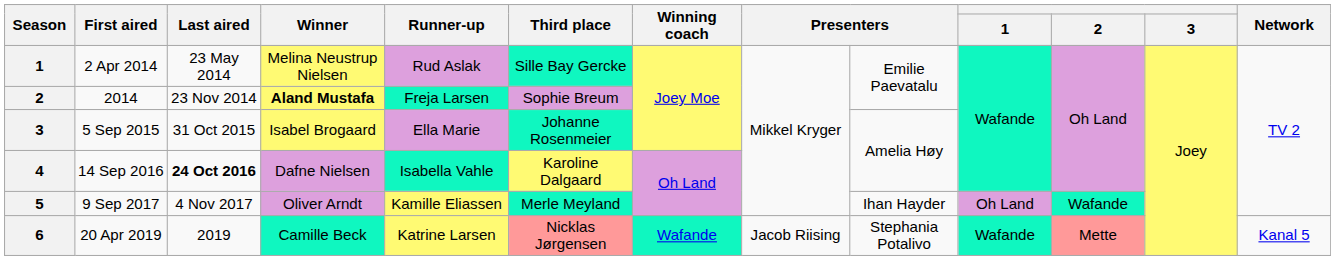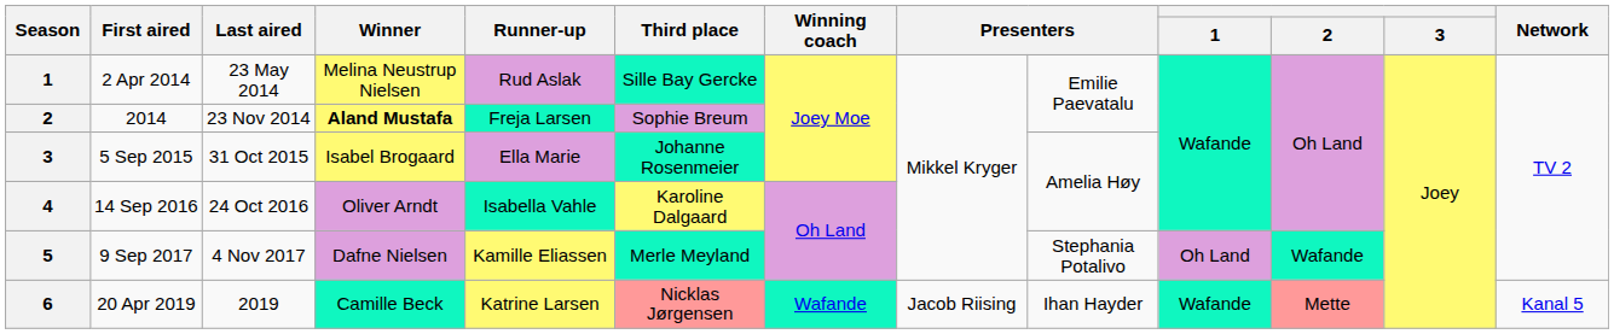 <table class="wikitable" style="text-align:center; font-size:90%; line-height:16px; width:100%">
 <tr>
 <th rowspan="2" scope="col" width="04%">Season</th>
 <th rowspan="2" scope="col" width="06%">First aired</th>
 <th rowspan="2" scope="col" width="06%">Last aired</th>
 <th rowspan="2" scope="col" width="08%">Winner</th>
 <th rowspan="2" scope="col" width="08%">Runner-up</th>
 <th rowspan="2" scope="col" width="08%">Third place</th>
 <th rowspan="2" scope="col" width="07%">Winning coach</th>
 <th rowspan="2" colspan="2" width="07%">Presenters</th>
 <th colspan="3" scope="col" width="20%"></th>
 <th rowspan="2" scope="col" width="06%">Network</th>
 </tr>
 <tr>
 <th width="6%">1</th>
 <th width="6%">2</th>
 <th width="6%">3</th>
 </tr>
 <tr>
 <th>1</th>
 <td>2 Apr 2014</td>
 <td>23 May 2014</td>
 <td style="background:#fffa73">Melina Neustrup Nielsen</td>
 <td style="background:#dda0dd">Rud Aslak</td>
 <td style="background:#0ff7c0">Sille Bay Gercke</td>
 <td style="background:#fffa73" rowspan="3"><a href='#'>Joey Moe</a></td>
 <td rowspan="5" width="7%">Mikkel Kryger</td>
 <td rowspan="2" width="7%">Emilie Paevatalu</td>
 <td bgcolor="#0ff7c0" rowspan="4">Wafande</td>
 <td bgcolor="#dda0dd" rowspan="4">Oh Land</td>
 <td bgcolor="#fffa73" rowspan="6">Joey</td>
 <td rowspan="5"><a href='#'>TV 2</a></td>
 </tr>
 <tr>
 <th>2</th>
 <td> 2014</td>
 <td>23 Nov 2014</td>
 <td style="background:#fffa73"><strong>Aland Mustafa</strong></td>
 <td style="background:#0ff7c0">Freja Larsen</td>
 <td style="background:#dda0dd">Sophie Breum</td>
 </tr>
 <tr>
 <th>3</th>
 <td>5 Sep 2015</td>
 <td>31 Oct 2015</td>
 <td style="background:#fffa73">Isabel Brogaard</td>
 <td style="background:#dda0dd">Ella Marie</td>
 <td style="background:#0ff7c0">Johanne Rosenmeier</td>
 <td rowspan="2">Amelia Høy</td>
 </tr>
 <tr>
 <th>4</th>
 <td>14 Sep 2016</td>
-<td><strong>24 Oct 2016</strong></td>
-<td style="background:#dda0dd">Dafne Nielsen</td>
+<td>24 Oct 2016</td>
+<td style="background:#dda0dd">Oliver Arndt</td>
 <td style="background:#0ff7c0">Isabella Vahle</td>
 <td style="background:#fffa73">Karoline Dalgaard</td>
 <td style="background:#dda0dd" rowspan="2"><a href='#'>Oh Land</a></td>
 </tr>
 <tr>
 <th>5</th>
 <td>9 Sep 2017</td>
 <td>4 Nov 2017</td>
-<td style="background:#dda0dd">Oliver Arndt</td>
+<td style="background:#dda0dd">Dafne Nielsen</td>
 <td style="background:#fffa73">Kamille Eliassen</td>
 <td style="background:#0ff7c0">Merle Meyland</td>
-<td rowspan="1">Ihan Hayder</td>
+<td>Stephania Potalivo</td>
 <td style="background:#dda0dd">Oh Land</td>
 <td style="background:#0ff7c0">Wafande</td>
 </tr>
 <tr>
 <th>6</th>
 <td>20 Apr 2019</td>
 <td> 2019</td>
 <td style="background:#0ff7c0">Camille Beck</td>
 <td style="background:#fffa73">Katrine Larsen</td>
 <td style="background:#ff9999">Nicklas Jørgensen</td>
 <td style="background:#0ff7c0"><a href='#'>Wafande</a></td>
 <td rowspan="1">Jacob Riising</td>
-<td>Stephania Potalivo</td>
+<td rowspan="1">Ihan Hayder</td>
 <td rowspan="1" style="background:#0ff7c0">Wafande</td>
 <td rowspan="1" style="background:#ff9999">Mette</td>
 <td><a href='#'>Kanal 5</a></td>
 </tr>
 </table>
